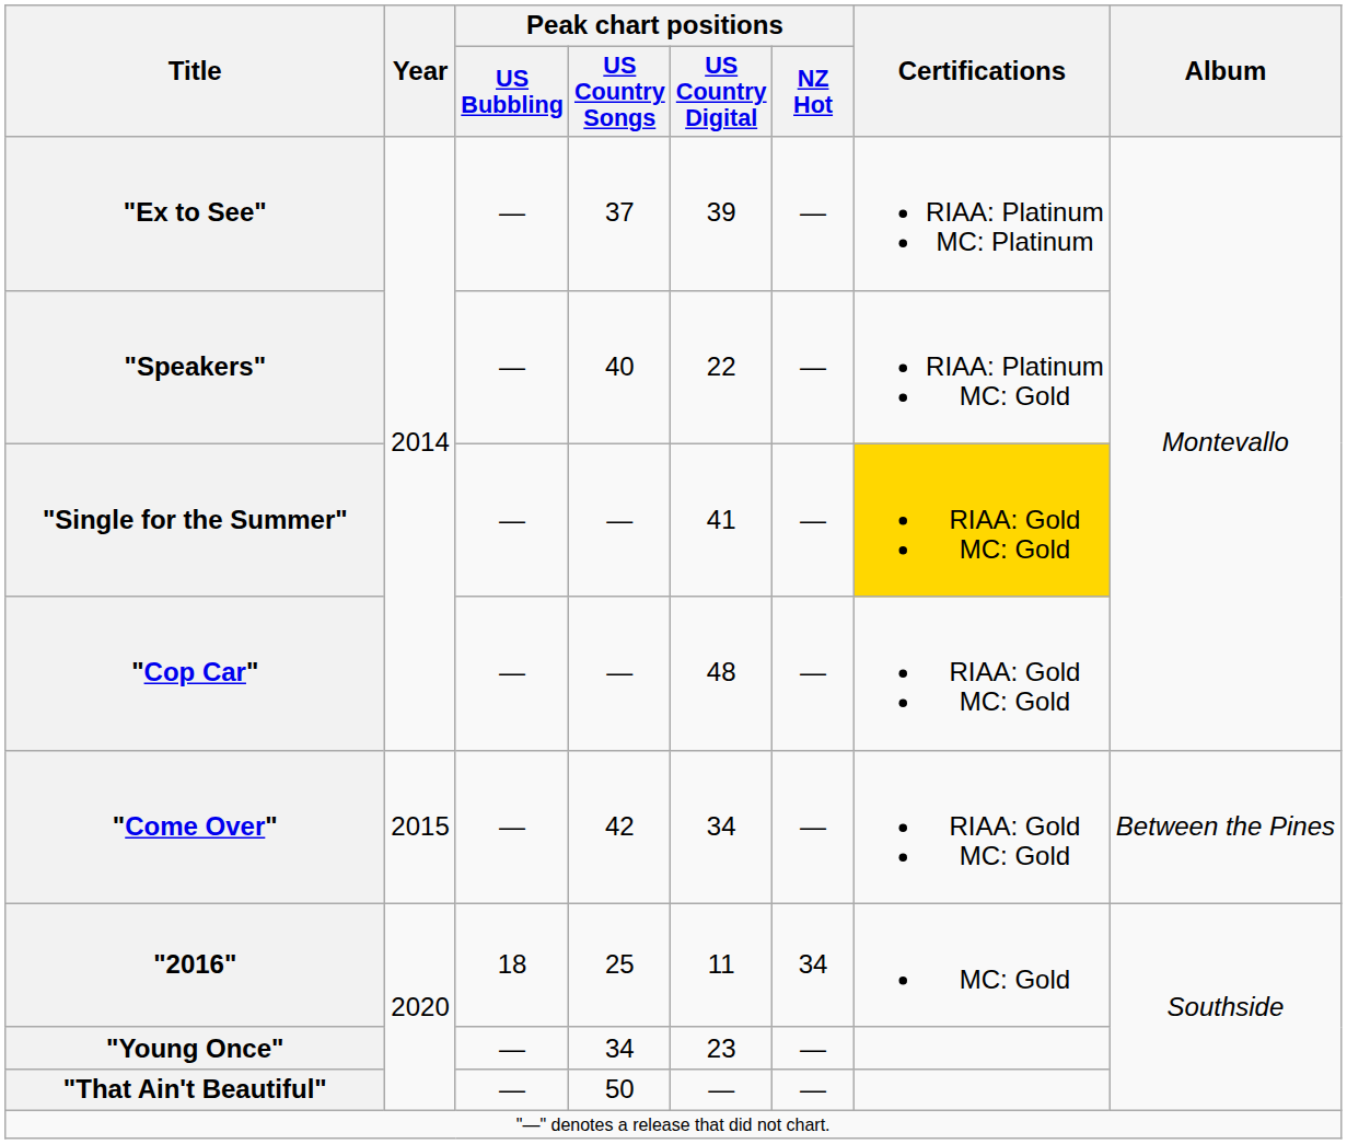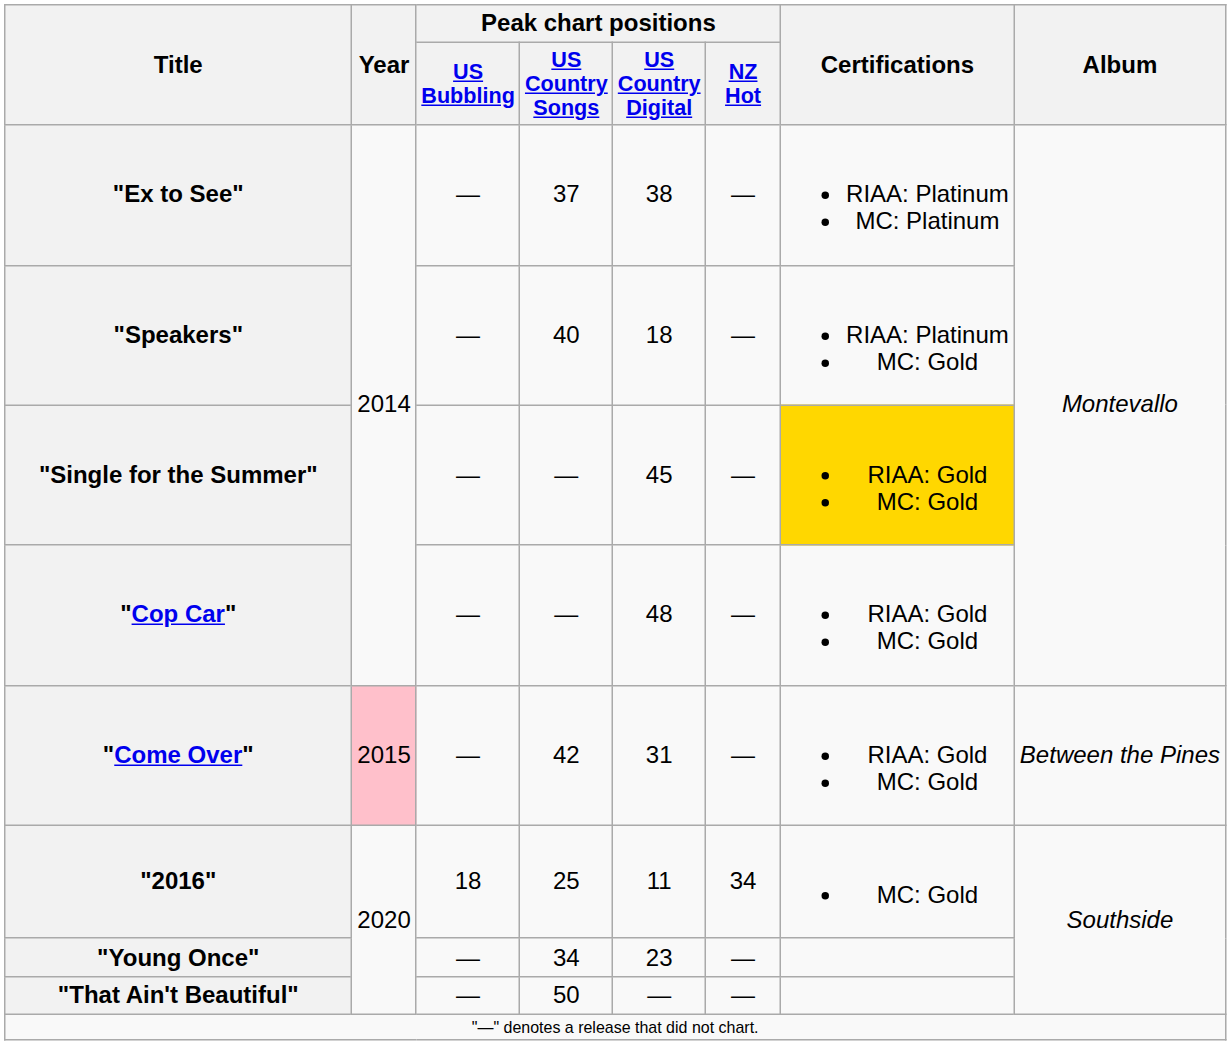 <table class="wikitable plainrowheaders" style="text-align:center;">
 <tr>
 <th rowspan="2" style="width:14em;">Title</th>
 <th rowspan="2">Year</th>
 <th colspan="4">Peak chart positions</th>
 <th rowspan="2">Certifications</th>
 <th rowspan="2">Album</th>
 </tr>
 <tr>
 <th scope="col" style="width:3em;font-size:90%;"><a href='#'>US Bubbling</a><br></th>
 <th scope="col" style="width:3em;font-size:90%;"><a href='#'>US Country Songs</a><br></th>
 <th style="width:3em;font-size:90%;"><a href='#'>US Country Digital</a><br></th>
 <th scope="col" style="width:3em;font-size:90%;"><a href='#'>NZ<br>Hot</a><br></th>
 </tr>
 <tr>
 <th scope="row">"Ex to See"</th>
 <td rowspan="4">2014</td>
 <td>—</td>
 <td>37</td>
-<td>39</td>
+<td>38</td>
 <td>—</td>
 <td><br><ul><li>RIAA: Platinum</li><li>MC: Platinum</li></ul></td>
 <td rowspan="4"><em>Montevallo</em></td>
 </tr>
 <tr>
 <th scope="row">"Speakers"</th>
 <td>—</td>
 <td>40</td>
-<td>22</td>
+<td>18</td>
 <td>—</td>
 <td><br><ul><li>RIAA: Platinum</li><li>MC: Gold</li></ul></td>
 </tr>
 <tr>
 <th scope="row">"Single for the Summer"</th>
 <td>—</td>
 <td>—</td>
-<td>41</td>
+<td>45</td>
 <td>—</td>
 <td style="background: gold;"><br><ul><li>RIAA: Gold</li><li>MC: Gold</li></ul></td>
 </tr>
 <tr>
 <th scope="row">"<a href='#'>Cop Car</a>"</th>
 <td>—</td>
 <td>—</td>
 <td>48</td>
 <td>—</td>
 <td><br><ul><li>RIAA: Gold</li><li>MC: Gold</li></ul></td>
 </tr>
 <tr>
 <th scope="row">"<a href='#'>Come Over</a>"</th>
-<td>2015</td>
+<td style="background: pink;">2015</td>
 <td>—</td>
 <td>42</td>
-<td>34</td>
+<td>31</td>
 <td>—</td>
 <td><br><ul><li>RIAA: Gold</li><li>MC: Gold</li></ul></td>
 <td><em>Between the Pines</em></td>
 </tr>
 <tr>
 <th scope="row">"2016"</th>
 <td rowspan="3">2020</td>
 <td>18</td>
 <td>25</td>
 <td>11</td>
 <td>34</td>
 <td><br><ul><li>MC: Gold</li></ul></td>
 <td rowspan="3"><em>Southside</em></td>
 </tr>
 <tr>
 <th scope="row">"Young Once"</th>
 <td>—</td>
 <td>34</td>
 <td>23</td>
 <td>—</td>
 <td></td>
 </tr>
 <tr>
 <th scope="row">"That Ain't Beautiful"</th>
 <td>—</td>
 <td>50</td>
 <td>—</td>
 <td>—</td>
 <td></td>
 </tr>
 <tr>
 <td colspan="9" style="font-size:8pt">"—" denotes a release that did not chart.</td>
 </tr>
 </table>
